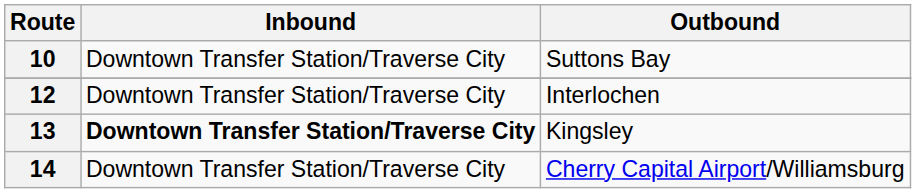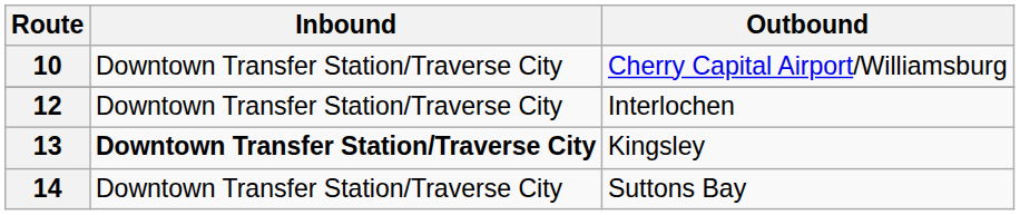 <table class="wikitable">
 <tr>
 <th scope="col">Route</th>
 <th scope="col">Inbound</th>
 <th scope="col">Outbound</th>
 </tr>
 <tr>
 <th scope="row">10</th>
 <td>Downtown Transfer Station/Traverse City</td>
-<td>Suttons Bay</td>
+<td><a href='#'>Cherry Capital Airport</a>/Williamsburg</td>
 </tr>
 <tr>
 </tr>
 <tr>
 <th scope="row">12</th>
 <td>Downtown Transfer Station/Traverse City</td>
 <td>Interlochen</td>
 </tr>
 <tr>
 <th scope="row">13</th>
 <td><strong>Downtown Transfer Station/Traverse City</strong></td>
 <td>Kingsley</td>
 </tr>
 <tr>
 <th scope="row">14</th>
 <td>Downtown Transfer Station/Traverse City</td>
-<td><a href='#'>Cherry Capital Airport</a>/Williamsburg</td>
+<td>Suttons Bay</td>
 </tr>
 </table>
